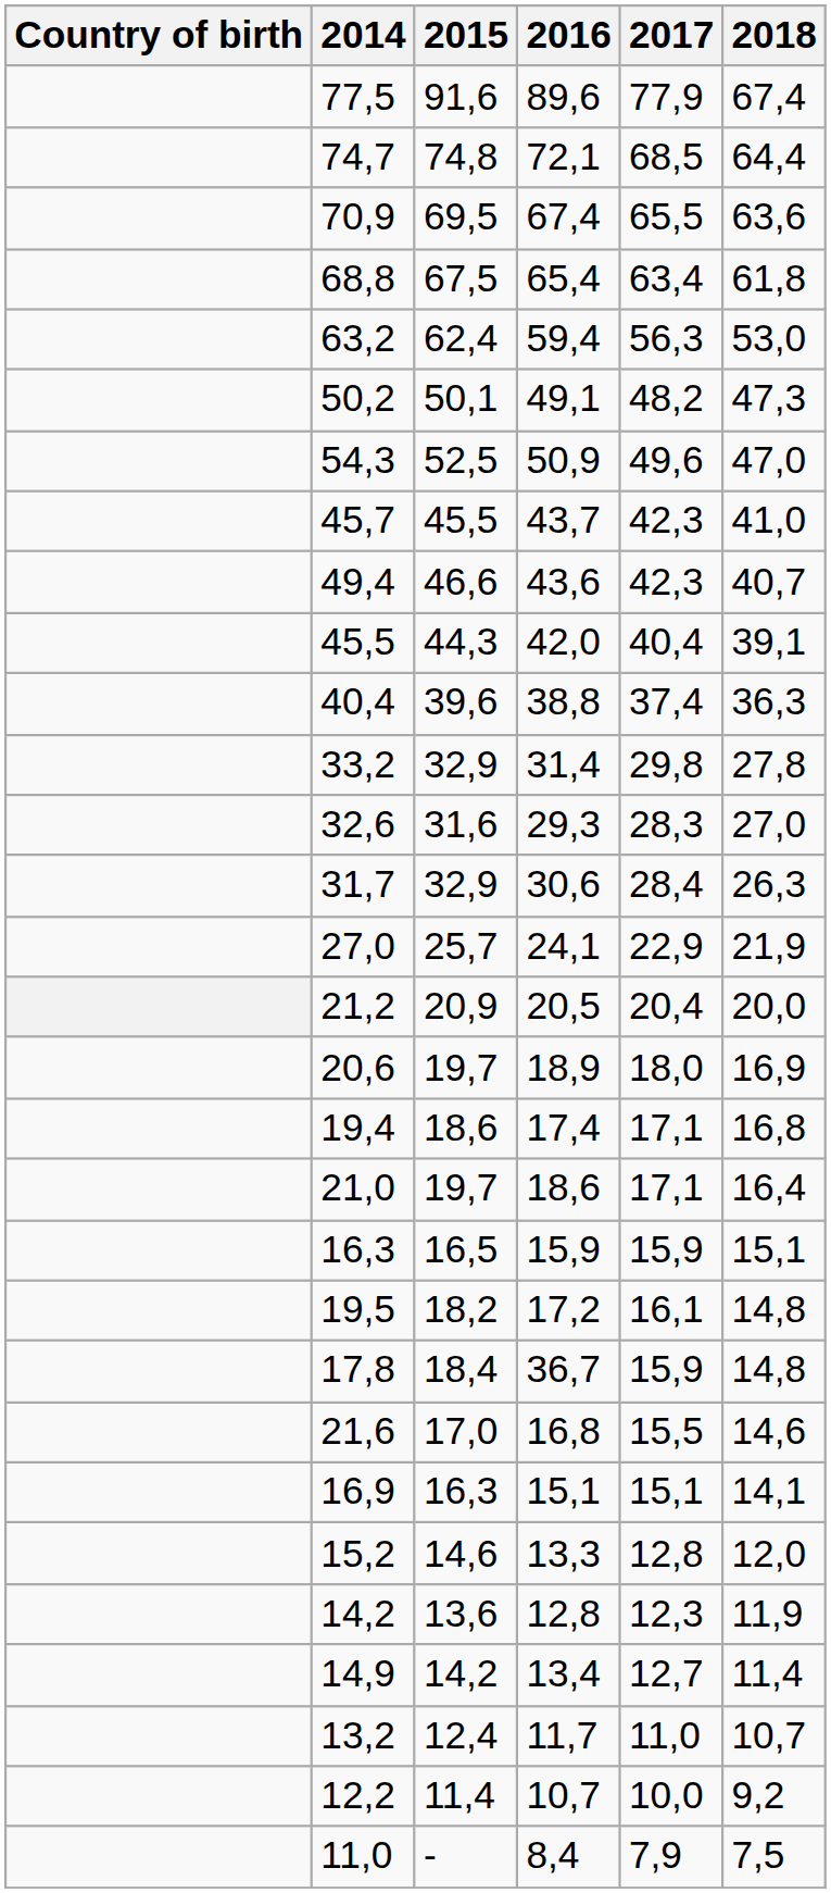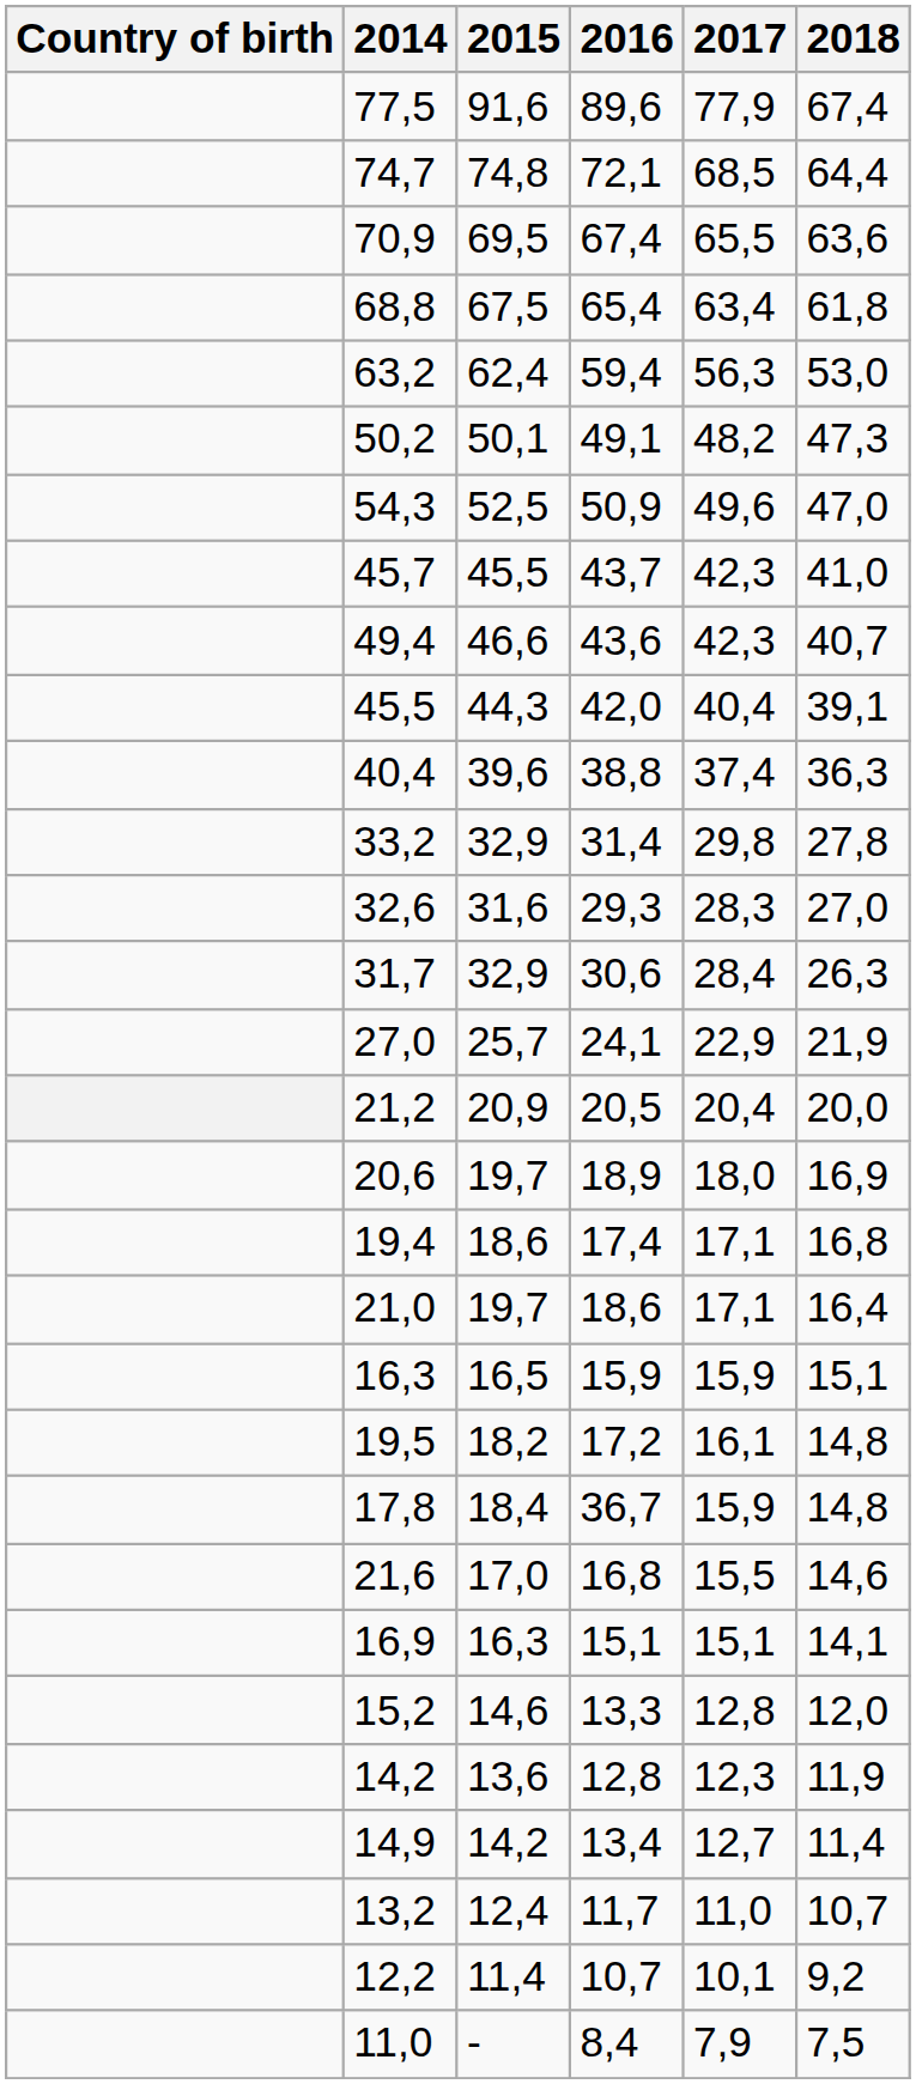 <table class="wikitable sortable">
 <tr>
 <th>Country of birth</th>
 <th>2014</th>
 <th>2015</th>
 <th>2016</th>
 <th>2017</th>
 <th>2018</th>
 </tr>
 <tr>
 <td></td>
 <td>77,5</td>
 <td>91,6</td>
 <td>89,6</td>
 <td>77,9</td>
 <td>67,4</td>
 </tr>
 <tr>
 <td></td>
 <td>74,7</td>
 <td>74,8</td>
 <td>72,1</td>
 <td>68,5</td>
 <td>64,4</td>
 </tr>
 <tr>
 <td></td>
 <td>70,9</td>
 <td>69,5</td>
 <td>67,4</td>
 <td>65,5</td>
 <td>63,6</td>
 </tr>
 <tr>
 <td></td>
 <td>68,8</td>
 <td>67,5</td>
 <td>65,4</td>
 <td>63,4</td>
 <td>61,8</td>
 </tr>
 <tr>
 <td></td>
 <td>63,2</td>
 <td>62,4</td>
 <td>59,4</td>
 <td>56,3</td>
 <td>53,0</td>
 </tr>
 <tr>
 <td></td>
 <td>50,2</td>
 <td>50,1</td>
 <td>49,1</td>
 <td>48,2</td>
 <td>47,3</td>
 </tr>
 <tr>
 <td></td>
 <td>54,3</td>
 <td>52,5</td>
 <td>50,9</td>
 <td>49,6</td>
 <td>47,0</td>
 </tr>
 <tr>
 <td></td>
 <td>45,7</td>
 <td>45,5</td>
 <td>43,7</td>
 <td>42,3</td>
 <td>41,0</td>
 </tr>
 <tr>
 <td></td>
 <td>49,4</td>
 <td>46,6</td>
 <td>43,6</td>
 <td>42,3</td>
 <td>40,7</td>
 </tr>
 <tr>
 <td></td>
 <td>45,5</td>
 <td>44,3</td>
 <td>42,0</td>
 <td>40,4</td>
 <td>39,1</td>
 </tr>
 <tr>
 <td></td>
 <td>40,4</td>
 <td>39,6</td>
 <td>38,8</td>
 <td>37,4</td>
 <td>36,3</td>
 </tr>
 <tr>
 <td></td>
 <td>33,2</td>
 <td>32,9</td>
 <td>31,4</td>
 <td>29,8</td>
 <td>27,8</td>
 </tr>
 <tr>
 <td></td>
 <td>32,6</td>
 <td>31,6</td>
 <td>29,3</td>
 <td>28,3</td>
 <td>27,0</td>
 </tr>
 <tr>
 <td></td>
 <td>31,7</td>
 <td>32,9</td>
 <td>30,6</td>
 <td>28,4</td>
 <td>26,3</td>
 </tr>
 <tr>
 <td></td>
 <td>27,0</td>
 <td>25,7</td>
 <td>24,1</td>
 <td>22,9</td>
 <td>21,9</td>
 </tr>
 <tr>
 <th></th>
 <td>21,2</td>
 <td>20,9</td>
 <td>20,5</td>
 <td>20,4</td>
 <td>20,0</td>
 </tr>
 <tr>
 <td></td>
 <td>20,6</td>
 <td>19,7</td>
 <td>18,9</td>
 <td>18,0</td>
 <td>16,9</td>
 </tr>
 <tr>
 <td></td>
 <td>19,4</td>
 <td>18,6</td>
 <td>17,4</td>
 <td>17,1</td>
 <td>16,8</td>
 </tr>
 <tr>
 <td></td>
 <td>21,0</td>
 <td>19,7</td>
 <td>18,6</td>
 <td>17,1</td>
 <td>16,4</td>
 </tr>
 <tr>
 <td></td>
 <td>16,3</td>
 <td>16,5</td>
 <td>15,9</td>
 <td>15,9</td>
 <td>15,1</td>
 </tr>
 <tr>
 <td></td>
 <td>19,5</td>
 <td>18,2</td>
 <td>17,2</td>
 <td>16,1</td>
 <td>14,8</td>
 </tr>
 <tr>
 <td></td>
 <td>17,8</td>
 <td>18,4</td>
 <td>36,7</td>
 <td>15,9</td>
 <td>14,8</td>
 </tr>
 <tr>
 <td></td>
 <td>21,6</td>
 <td>17,0</td>
 <td>16,8</td>
 <td>15,5</td>
 <td>14,6</td>
 </tr>
 <tr>
 <td></td>
 <td>16,9</td>
 <td>16,3</td>
 <td>15,1</td>
 <td>15,1</td>
 <td>14,1</td>
 </tr>
 <tr>
 <td></td>
 <td>15,2</td>
 <td>14,6</td>
 <td>13,3</td>
 <td>12,8</td>
 <td>12,0</td>
 </tr>
 <tr>
 <td></td>
 <td>14,2</td>
 <td>13,6</td>
 <td>12,8</td>
 <td>12,3</td>
 <td>11,9</td>
 </tr>
 <tr>
 <td></td>
 <td>14,9</td>
 <td>14,2</td>
 <td>13,4</td>
 <td>12,7</td>
 <td>11,4</td>
 </tr>
 <tr>
 <td></td>
 <td>13,2</td>
 <td>12,4</td>
 <td>11,7</td>
 <td>11,0</td>
 <td>10,7</td>
 </tr>
 <tr>
 <td></td>
 <td>12,2</td>
 <td>11,4</td>
 <td>10,7</td>
-<td>10,0</td>
+<td>10,1</td>
 <td>9,2</td>
 </tr>
 <tr>
 <td></td>
 <td>11,0</td>
 <td>-</td>
 <td>8,4</td>
 <td>7,9</td>
 <td>7,5</td>
 </tr>
 <tr>
 </tr>
 </table>
